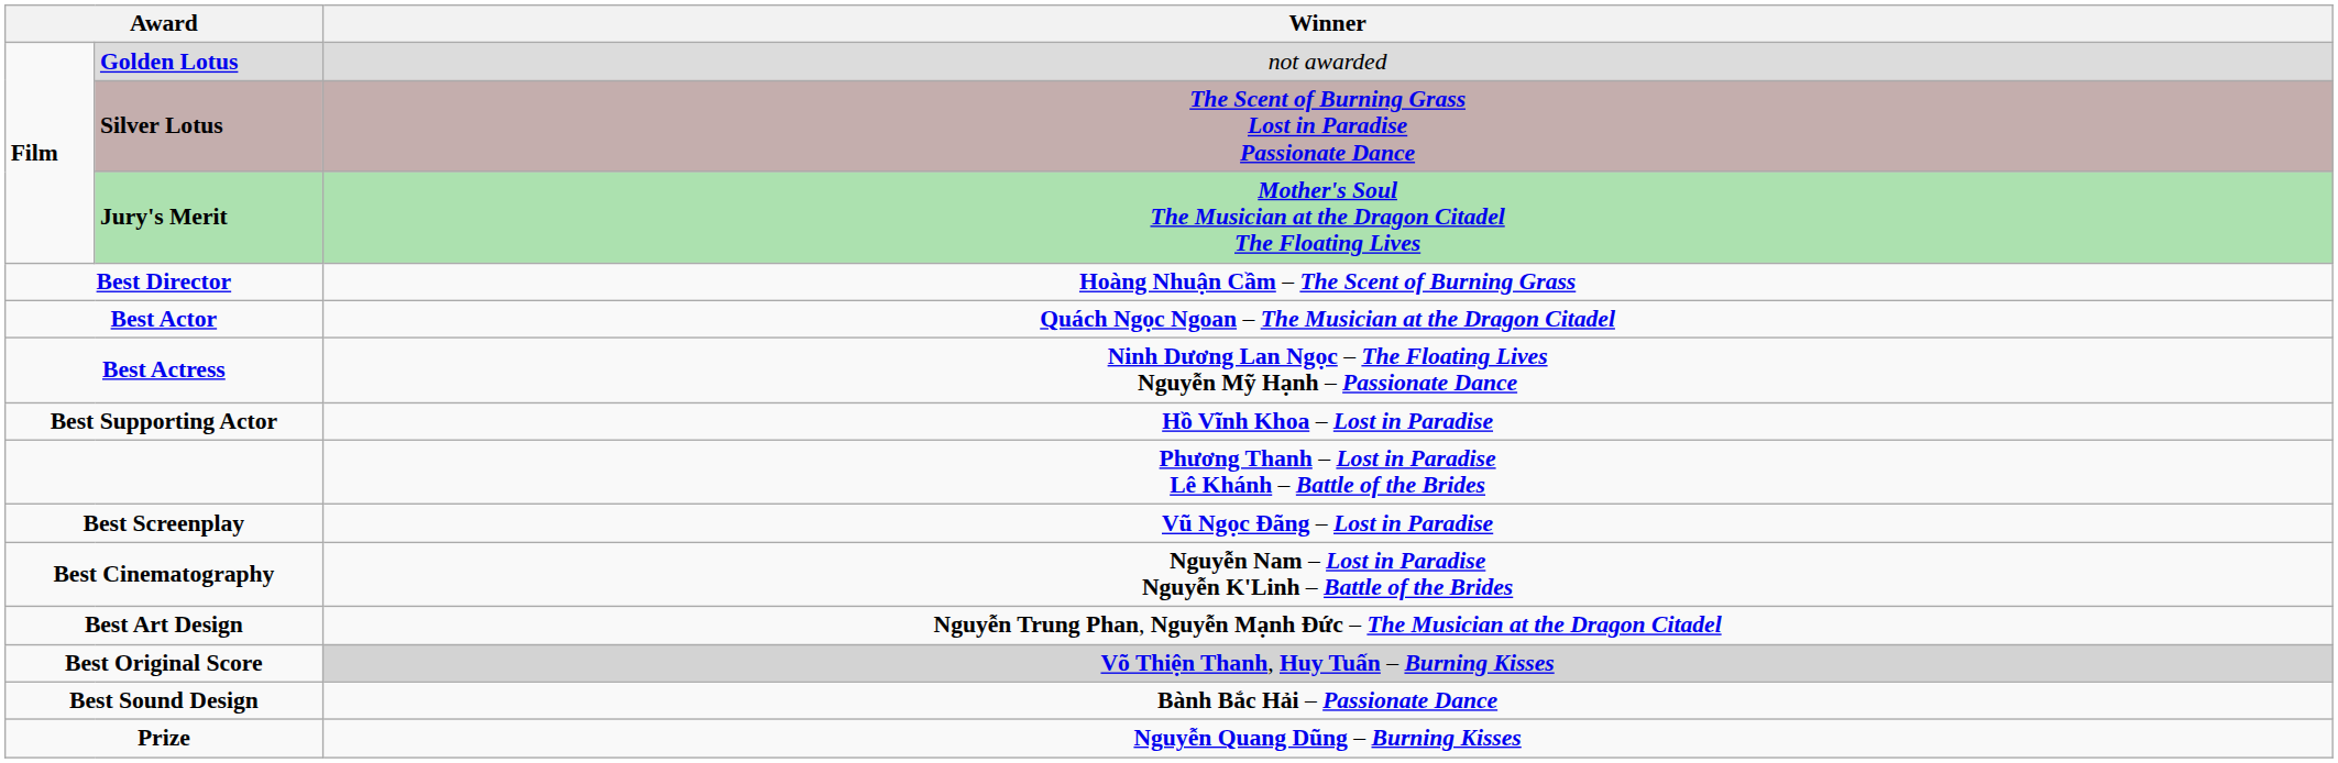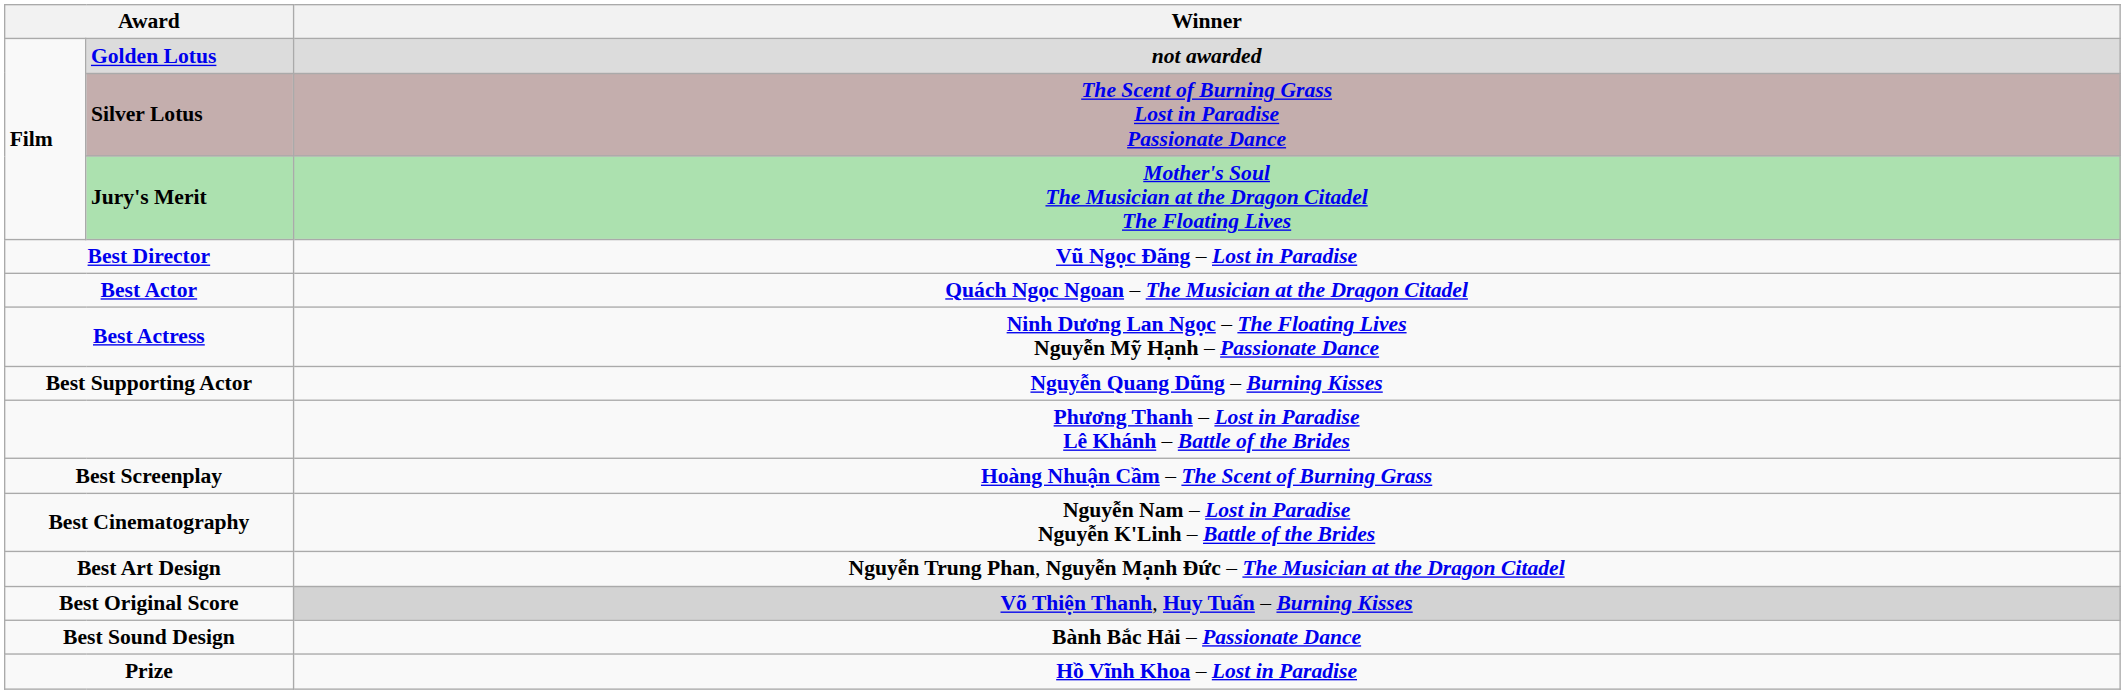 <table class=wikitable>
 <tr>
 <th width="12%" colspan="2">Award</th>
 <th width="76%">Winner</th>
 </tr>
 <tr>
 <td rowspan="3"><strong>Film</strong></td>
 <td style="background:#DCDCDC"><strong><a href='#'>Golden Lotus</a></strong></td>
-<td style="background:#DCDCDC" align=center><em>not awarded</em></td>
+<td style="background:#DCDCDC" align=center><strong><em>not awarded</em></strong></td>
 </tr>
 <tr>
 <td style="background:#C4AEAD"><strong>Silver Lotus</strong></td>
 <td style="background:#C4AEAD" align=center><strong><em><a href='#'>The Scent of Burning Grass</a></em></strong><br><strong><em><a href='#'>Lost in Paradise</a></em></strong><br><strong><em><a href='#'>Passionate Dance</a></em></strong></td>
 </tr>
 <tr>
 <td style="background:#ACE1AF"><strong>Jury's Merit</strong></td>
 <td style="background:#ACE1AF" align=center><strong><em><a href='#'>Mother's Soul</a></em></strong><br><strong><em><a href='#'>The Musician at the Dragon Citadel</a></em></strong><br><strong><em><a href='#'>The Floating Lives</a></em></strong></td>
 </tr>
 <tr>
 <td colspan="2" align=center><strong><a href='#'>Best Director</a></strong></td>
-<td align=center><strong><a href='#'>Hoàng Nhuận Cầm</a></strong> – <strong><em><a href='#'>The Scent of Burning Grass</a></em></strong></td>
+<td align=center><strong><a href='#'>Vũ Ngọc Đãng</a></strong> – <strong><em><a href='#'>Lost in Paradise</a></em></strong></td>
 </tr>
 <tr>
 <td colspan="2" align=center><strong><a href='#'>Best Actor</a></strong></td>
 <td align=center><strong><a href='#'>Quách Ngọc Ngoan</a></strong> – <strong><em><a href='#'>The Musician at the Dragon Citadel</a></em></strong></td>
 </tr>
 <tr>
 <td colspan="2" align=center><strong><a href='#'>Best Actress</a></strong></td>
 <td align=center><strong><a href='#'>Ninh Dương Lan Ngọc</a></strong> – <strong><em><a href='#'>The Floating Lives</a></em></strong><br><strong>Nguyễn Mỹ Hạnh</strong> – <strong><em><a href='#'>Passionate Dance</a></em></strong></td>
 </tr>
 <tr>
 <td colspan="2" align=center><strong>Best Supporting Actor</strong></td>
-<td align=center><strong><a href='#'>Hồ Vĩnh Khoa</a></strong> – <strong><em><a href='#'>Lost in Paradise</a></em></strong></td>
+<td align=center><strong><a href='#'>Nguyễn Quang Dũng</a></strong> – <strong><em><a href='#'>Burning Kisses</a></em></strong></td>
 </tr>
 <tr>
 <td colspan="2" align=center><strong></strong></td>
 <td align=center><strong><a href='#'>Phương Thanh</a></strong> – <strong><em><a href='#'>Lost in Paradise</a></em></strong><br><strong><a href='#'>Lê Khánh</a></strong> – <strong><em><a href='#'>Battle of the Brides</a></em></strong></td>
 </tr>
 <tr>
 <td colspan="2" align=center><strong>Best Screenplay</strong></td>
-<td align=center><strong><a href='#'>Vũ Ngọc Đãng</a></strong> – <strong><em><a href='#'>Lost in Paradise</a></em></strong></td>
+<td align=center><strong><a href='#'>Hoàng Nhuận Cầm</a></strong> – <strong><em><a href='#'>The Scent of Burning Grass</a></em></strong></td>
 </tr>
 <tr>
 <td colspan="2" align=center><strong>Best Cinematography</strong></td>
 <td align=center><strong>Nguyễn Nam</strong> – <strong><em><a href='#'>Lost in Paradise</a></em></strong><br><strong>Nguyễn K'Linh</strong> – <strong><em><a href='#'>Battle of the Brides</a></em></strong></td>
 </tr>
 <tr>
 <td colspan="2" align=center><strong>Best Art Design</strong></td>
 <td align=center><strong>Nguyễn Trung Phan</strong>, <strong>Nguyễn Mạnh Đức</strong> – <strong><em><a href='#'>The Musician at the Dragon Citadel</a></em></strong></td>
 </tr>
 <tr>
 <td colspan="2" align=center><strong>Best Original Score</strong></td>
 <td align=center style="background: lightgrey;"><strong><a href='#'>Võ Thiện Thanh</a></strong>, <strong><a href='#'>Huy Tuấn</a></strong> – <strong><em><a href='#'>Burning Kisses</a></em></strong></td>
 </tr>
 <tr>
 <td colspan="2" align=center><strong>Best Sound Design</strong></td>
 <td align=center><strong>Bành Bắc Hải</strong> – <strong><em><a href='#'>Passionate Dance</a></em></strong></td>
 </tr>
 <tr>
 <td colspan="2" align=center><strong> Prize </strong></td>
-<td align=center><strong><a href='#'>Nguyễn Quang Dũng</a></strong> – <strong><em><a href='#'>Burning Kisses</a></em></strong></td>
+<td align=center><strong><a href='#'>Hồ Vĩnh Khoa</a></strong> – <strong><em><a href='#'>Lost in Paradise</a></em></strong></td>
 </tr>
 </table>
